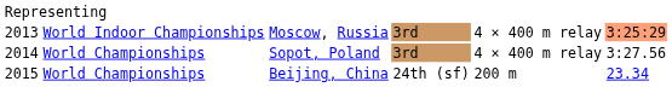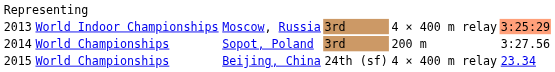 <table>
 <tr>
 <td colspan="6">Representing </td>
 </tr>
 <tr>
 <td>2013</td>
 <td><a href='#'>World Indoor Championships</a></td>
 <td><a href='#'>Moscow</a>, <a href='#'>Russia</a></td>
 <td bgcolor="cc9966">3rd</td>
 <td>4 × 400 m relay</td>
 <td style="background: lightsalmon;">3:25:29</td>
 </tr>
 <tr>
 <td>2014</td>
 <td><a href='#'>World Championships</a></td>
 <td><a href='#'>Sopot, Poland</a></td>
 <td bgcolor="cc9966">3rd</td>
-<td>4 × 400 m relay</td>
+<td>200 m</td>
 <td>3:27.56</td>
 </tr>
 <tr>
 <td>2015</td>
 <td><a href='#'>World Championships</a></td>
 <td><a href='#'>Beijing, China</a></td>
 <td>24th (sf)</td>
-<td>200 m</td>
+<td>4 × 400 m relay</td>
 <td><a href='#'>23.34</a></td>
 </tr>
 </table>
